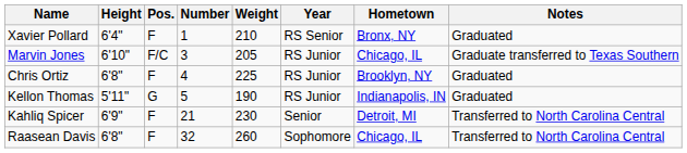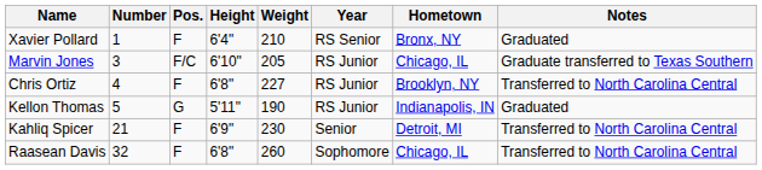 <table class="wikitable sortable" border="1">
 <tr>
 <th>Name</th>
+<th>Number</th>
+<th>Pos.</th>
 <th>Height</th>
-<th>Pos.</th>
-<th>Number</th>
 <th>Weight</th>
 <th>Year</th>
 <th>Hometown</th>
 <th class="unsortable">Notes</th>
 </tr>
 <tr>
 <td>Xavier Pollard</td>
+<td>1</td>
+<td>F</td>
 <td>6'4"</td>
-<td>F</td>
-<td>1</td>
 <td>210</td>
 <td>RS Senior</td>
 <td><a href='#'>Bronx, NY</a></td>
 <td>Graduated</td>
 </tr>
 <tr>
 <td><a href='#'>Marvin Jones</a></td>
+<td>3</td>
+<td>F/C</td>
 <td>6'10"</td>
-<td>F/C</td>
-<td>3</td>
 <td>205</td>
 <td>RS Junior</td>
 <td><a href='#'>Chicago, IL</a></td>
 <td>Graduate transferred to <a href='#'>Texas Southern</a></td>
 </tr>
 <tr>
 <td>Chris Ortiz</td>
+<td>4</td>
+<td>F</td>
 <td>6'8"</td>
-<td>F</td>
-<td>4</td>
-<td>225</td>
+<td>227</td>
 <td>RS Junior</td>
 <td><a href='#'>Brooklyn, NY</a></td>
-<td>Graduated</td>
+<td>Transferred to <a href='#'>North Carolina Central</a></td>
 </tr>
 <tr>
 <td>Kellon Thomas</td>
+<td>5</td>
+<td>G</td>
 <td>5'11"</td>
-<td>G</td>
-<td>5</td>
 <td>190</td>
 <td>RS Junior</td>
 <td><a href='#'>Indianapolis, IN</a></td>
 <td>Graduated</td>
 </tr>
 <tr>
 <td>Kahliq Spicer</td>
+<td>21</td>
+<td>F</td>
 <td>6'9"</td>
-<td>F</td>
-<td>21</td>
 <td>230</td>
 <td>Senior</td>
 <td><a href='#'>Detroit, MI</a></td>
 <td>Transferred to <a href='#'>North Carolina Central</a></td>
 </tr>
 <tr>
 <td>Raasean Davis</td>
+<td>32</td>
+<td>F</td>
 <td>6'8"</td>
-<td>F</td>
-<td>32</td>
 <td>260</td>
 <td>Sophomore</td>
 <td><a href='#'>Chicago, IL</a></td>
 <td>Transferred to <a href='#'>North Carolina Central</a></td>
 </tr>
 </table>
